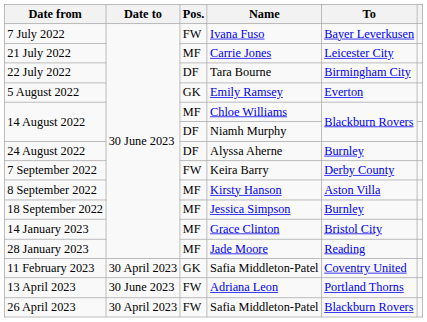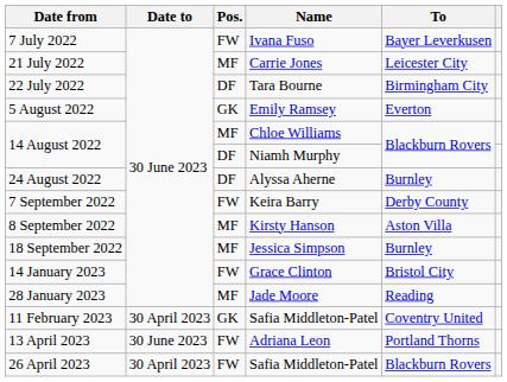 <table class="wikitable">
 <tr>
 <th>Date from</th>
 <th>Date to</th>
 <th>Pos.</th>
 <th>Name</th>
 <th>To</th>
 <th></th>
 </tr>
 <tr>
 <td>7 July 2022</td>
 <td rowspan=12>30 June 2023</td>
 <td>FW</td>
 <td> <a href='#'>Ivana Fuso</a></td>
 <td> <a href='#'>Bayer Leverkusen</a></td>
 <td></td>
 </tr>
 <tr>
 <td>21 July 2022</td>
 <td>MF</td>
 <td> <a href='#'>Carrie Jones</a></td>
 <td> <a href='#'>Leicester City</a></td>
 <td></td>
 </tr>
 <tr>
 <td>22 July 2022</td>
 <td>DF</td>
 <td> Tara Bourne</td>
 <td> <a href='#'>Birmingham City</a></td>
 <td></td>
 </tr>
 <tr>
 <td>5 August 2022</td>
 <td>GK</td>
 <td> <a href='#'>Emily Ramsey</a></td>
 <td> <a href='#'>Everton</a></td>
 <td></td>
 </tr>
 <tr>
 <td rowspan="2">14 August 2022</td>
 <td>MF</td>
 <td> <a href='#'>Chloe Williams</a></td>
 <td rowspan="2"> <a href='#'>Blackburn Rovers</a></td>
 <td></td>
 </tr>
 <tr>
 <td>DF</td>
 <td> Niamh Murphy</td>
 <td></td>
 </tr>
 <tr>
 <td>24 August 2022</td>
 <td>DF</td>
 <td> Alyssa Aherne</td>
 <td> <a href='#'>Burnley</a></td>
 <td></td>
 </tr>
 <tr>
 <td>7 September 2022</td>
 <td>FW</td>
 <td> Keira Barry</td>
 <td> <a href='#'>Derby County</a></td>
 <td></td>
 </tr>
 <tr>
 <td>8 September 2022</td>
 <td>MF</td>
 <td> <a href='#'>Kirsty Hanson</a></td>
 <td> <a href='#'>Aston Villa</a></td>
 <td></td>
 </tr>
 <tr>
 <td>18 September 2022</td>
 <td>MF</td>
 <td> <a href='#'>Jessica Simpson</a></td>
 <td> <a href='#'>Burnley</a></td>
 <td></td>
 </tr>
 <tr>
 <td>14 January 2023</td>
-<td>MF</td>
+<td>FW</td>
 <td> <a href='#'>Grace Clinton</a></td>
 <td> <a href='#'>Bristol City</a></td>
 <td></td>
 </tr>
 <tr>
 <td>28 January 2023</td>
 <td>MF</td>
 <td> <a href='#'>Jade Moore</a></td>
 <td> <a href='#'>Reading</a></td>
 <td></td>
 </tr>
 <tr>
 <td>11 February 2023</td>
 <td>30 April 2023</td>
 <td>GK</td>
 <td> Safia Middleton-Patel</td>
 <td> <a href='#'>Coventry United</a></td>
 <td></td>
 </tr>
 <tr>
 <td>13 April 2023</td>
 <td>30 June 2023</td>
 <td>FW</td>
 <td> <a href='#'>Adriana Leon</a></td>
 <td> <a href='#'>Portland Thorns</a></td>
 <td></td>
 </tr>
 <tr>
 <td>26 April 2023</td>
 <td>30 April 2023</td>
 <td>FW</td>
 <td> Safia Middleton-Patel</td>
 <td> <a href='#'>Blackburn Rovers</a></td>
 <td></td>
 </tr>
 </table>
